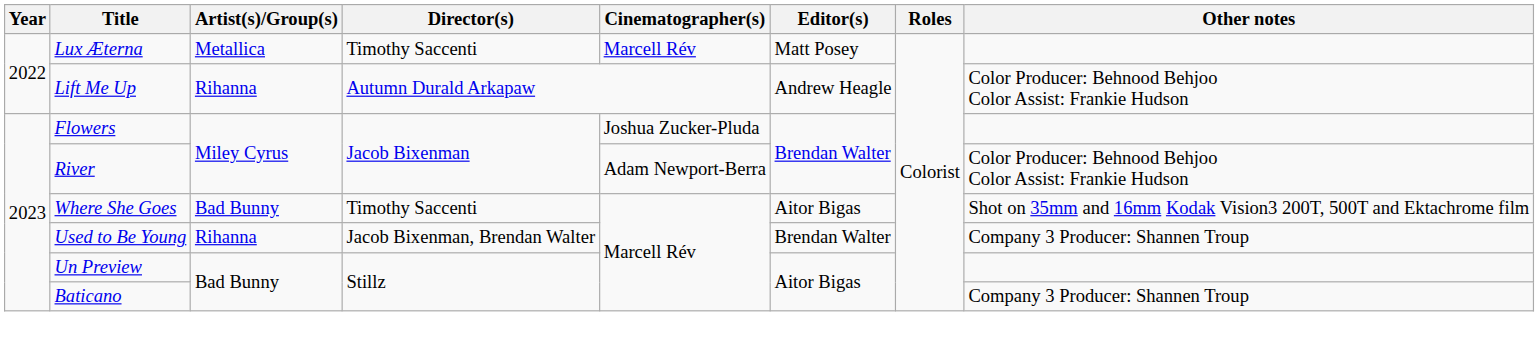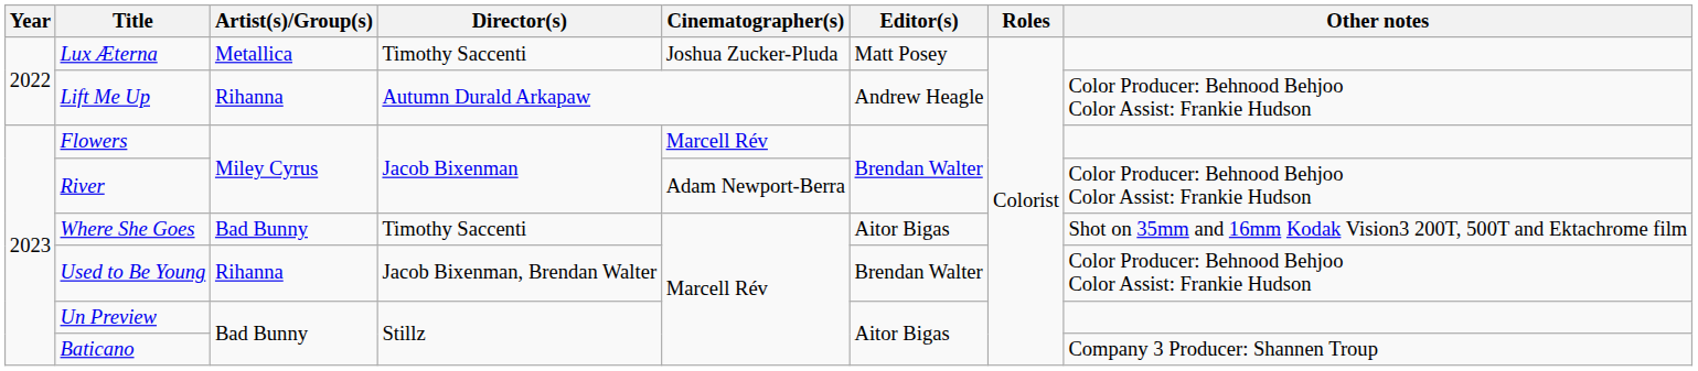 <table class="wikitable">
 <tr>
 <th>Year</th>
 <th>Title</th>
 <th>Artist(s)/Group(s)</th>
 <th>Director(s)</th>
 <th>Cinematographer(s)</th>
 <th>Editor(s)</th>
 <th>Roles</th>
 <th>Other notes</th>
 </tr>
 <tr>
 <td rowspan="2">2022</td>
 <td><em><a href='#'>Lux Æterna</a></em></td>
 <td><a href='#'>Metallica</a></td>
 <td>Timothy Saccenti</td>
-<td><a href='#'>Marcell Rév</a></td>
+<td>Joshua Zucker-Pluda</td>
 <td>Matt Posey</td>
 <td rowspan="8">Colorist</td>
 <td></td>
 </tr>
 <tr>
 <td><em><a href='#'>Lift Me Up</a></em></td>
 <td><a href='#'>Rihanna</a></td>
 <td colspan="2"><a href='#'>Autumn Durald Arkapaw</a></td>
 <td>Andrew Heagle</td>
 <td>Color Producer: Behnood Behjoo<br>Color Assist: Frankie Hudson</td>
 </tr>
 <tr>
 <td rowspan="6">2023</td>
 <td><em><a href='#'>Flowers</a></em></td>
 <td rowspan="2"><a href='#'>Miley Cyrus</a></td>
 <td rowspan="2"><a href='#'>Jacob Bixenman</a></td>
-<td>Joshua Zucker-Pluda</td>
+<td><a href='#'>Marcell Rév</a></td>
 <td rowspan="2"><a href='#'>Brendan Walter</a></td>
 <td></td>
 </tr>
 <tr>
 <td><em><a href='#'>River</a></em></td>
 <td>Adam Newport-Berra</td>
 <td>Color Producer: Behnood Behjoo<br>Color Assist: Frankie Hudson</td>
 </tr>
 <tr>
 <td><em><a href='#'>Where She Goes</a></em></td>
 <td><a href='#'>Bad Bunny</a></td>
 <td>Timothy Saccenti</td>
 <td rowspan="4">Marcell Rév</td>
 <td>Aitor Bigas</td>
 <td>Shot on <a href='#'>35mm</a> and <a href='#'>16mm</a> <a href='#'>Kodak</a> Vision3 200T, 500T and Ektachrome film</td>
 </tr>
 <tr>
 <td><em><a href='#'>Used to Be Young</a></em></td>
 <td><a href='#'>Rihanna</a></td>
 <td>Jacob Bixenman, Brendan Walter</td>
 <td>Brendan Walter</td>
-<td>Company 3 Producer: Shannen Troup</td>
+<td>Color Producer: Behnood Behjoo<br>Color Assist: Frankie Hudson</td>
 </tr>
 <tr>
 <td><em><a href='#'>Un Preview</a></em></td>
 <td rowspan="2">Bad Bunny</td>
 <td rowspan="2">Stillz</td>
 <td rowspan="2">Aitor Bigas</td>
 <td></td>
 </tr>
 <tr>
 <td><em><a href='#'>Baticano</a></em></td>
 <td>Company 3 Producer: Shannen Troup</td>
 </tr>
 </table>
